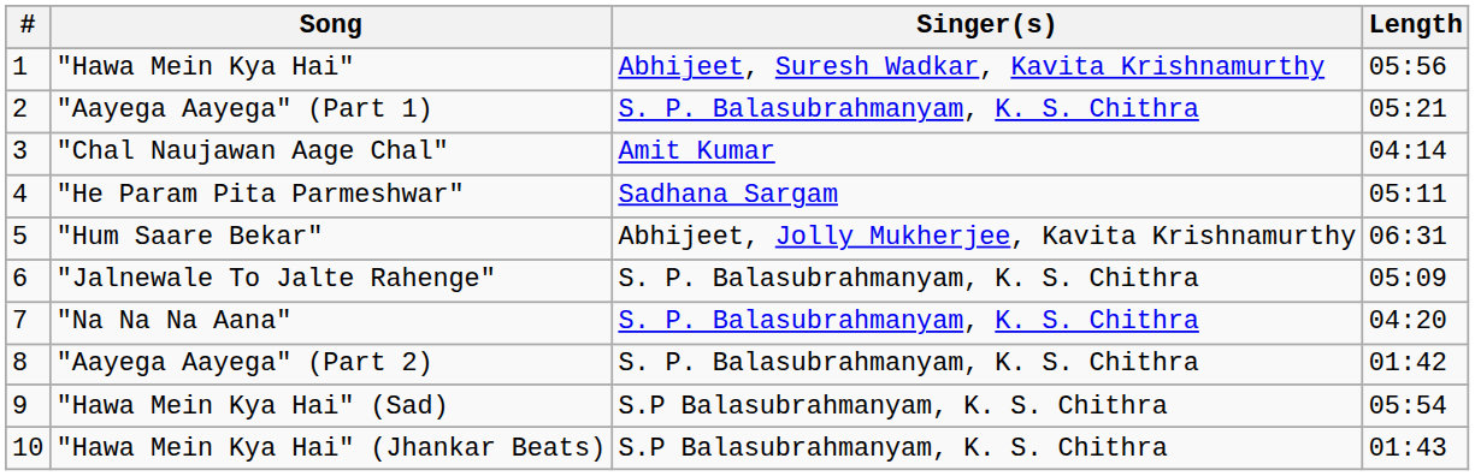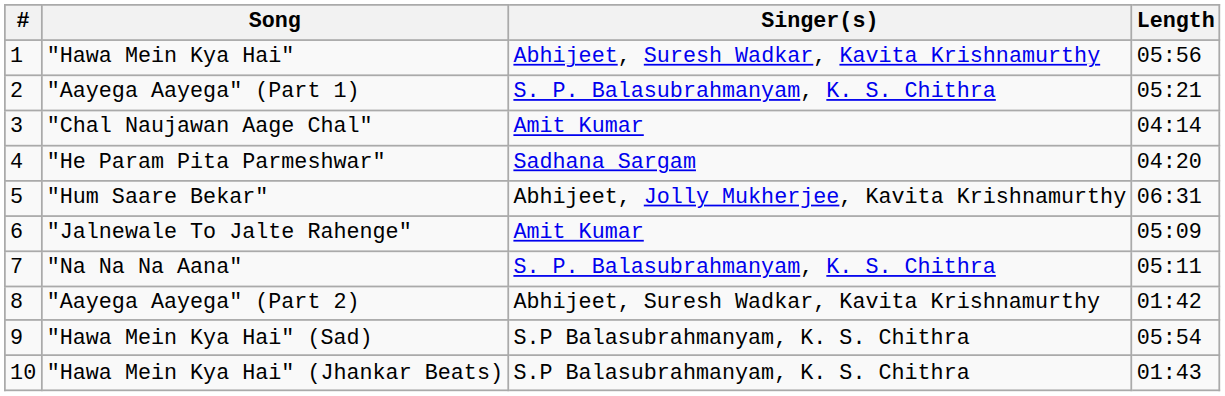 <table class="wikitable" style="font-size:95%;">
 <tr>
 <th>#</th>
 <th>Song</th>
 <th>Singer(s)</th>
 <th>Length</th>
 </tr>
 <tr>
 <td>1</td>
 <td>"Hawa Mein Kya Hai"</td>
 <td><a href='#'>Abhijeet</a>, <a href='#'>Suresh Wadkar</a>, <a href='#'>Kavita Krishnamurthy</a></td>
 <td>05:56</td>
 </tr>
 <tr>
 <td>2</td>
 <td>"Aayega Aayega" (Part 1)</td>
 <td><a href='#'>S. P. Balasubrahmanyam</a>, <a href='#'>K. S. Chithra</a></td>
 <td>05:21</td>
 </tr>
 <tr>
 <td>3</td>
 <td>"Chal Naujawan Aage Chal"</td>
 <td><a href='#'>Amit Kumar</a></td>
 <td>04:14</td>
 </tr>
 <tr>
 <td>4</td>
 <td>"He Param Pita Parmeshwar"</td>
 <td><a href='#'>Sadhana Sargam</a></td>
-<td>05:11</td>
+<td>04:20</td>
 </tr>
 <tr>
 <td>5</td>
 <td>"Hum Saare Bekar"</td>
 <td>Abhijeet, <a href='#'>Jolly Mukherjee</a>, Kavita Krishnamurthy</td>
 <td>06:31</td>
 </tr>
 <tr>
 <td>6</td>
 <td>"Jalnewale To Jalte Rahenge"</td>
-<td>S. P. Balasubrahmanyam, K. S. Chithra</td>
+<td><a href='#'>Amit Kumar</a></td>
 <td>05:09</td>
 </tr>
 <tr>
 <td>7</td>
 <td>"Na Na Na Aana"</td>
 <td><a href='#'>S. P. Balasubrahmanyam</a>, <a href='#'>K. S. Chithra</a></td>
-<td>04:20</td>
+<td>05:11</td>
 </tr>
 <tr>
 <td>8</td>
 <td>"Aayega Aayega" (Part 2)</td>
-<td>S. P. Balasubrahmanyam, K. S. Chithra</td>
+<td>Abhijeet, Suresh Wadkar, Kavita Krishnamurthy</td>
 <td>01:42</td>
 </tr>
 <tr>
 <td>9</td>
 <td>"Hawa Mein Kya Hai" (Sad)</td>
 <td>S.P Balasubrahmanyam, K. S. Chithra</td>
 <td>05:54</td>
 </tr>
 <tr>
 <td>10</td>
 <td>"Hawa Mein Kya Hai" (Jhankar Beats)</td>
 <td>S.P Balasubrahmanyam, K. S. Chithra</td>
 <td>01:43</td>
 </tr>
 </table>
